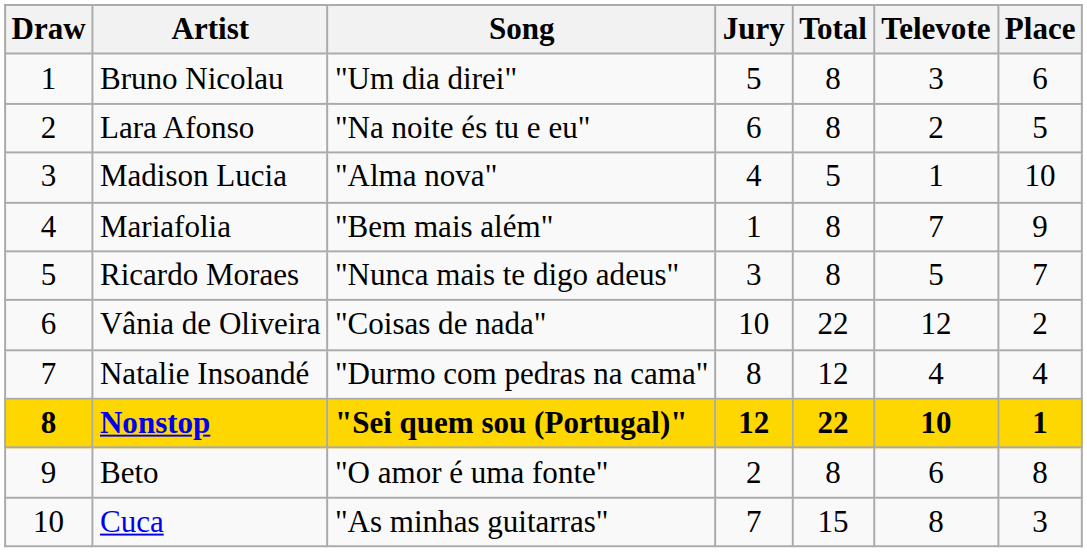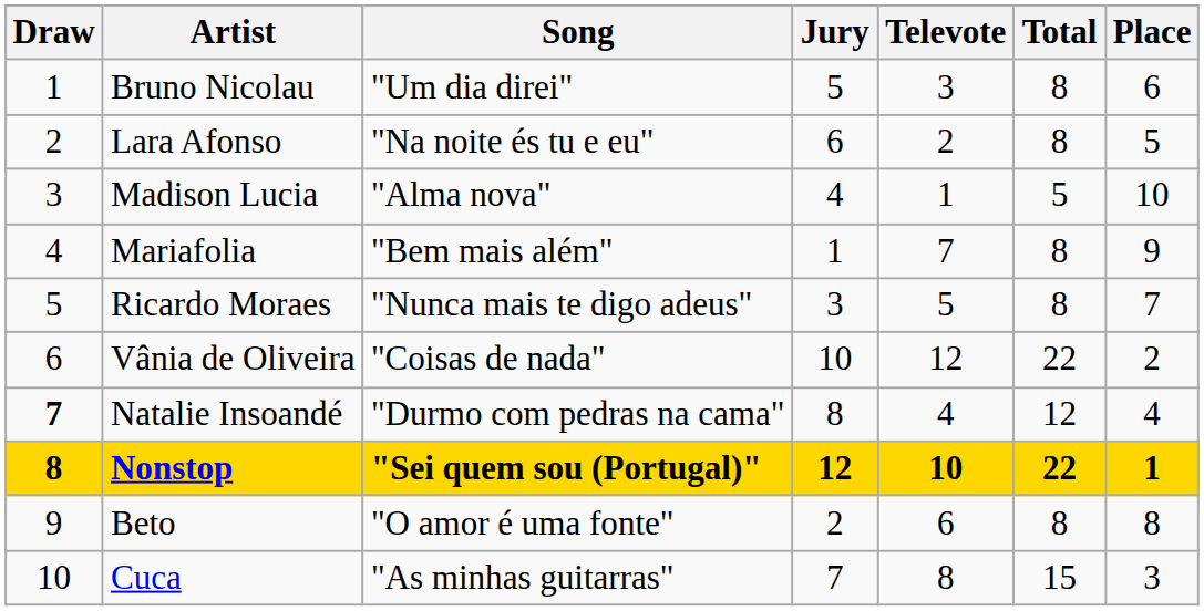 <table class="sortable wikitable" style="margin: 1em auto 1em auto; text-align:center">
 <tr>
 <th>Draw</th>
 <th>Artist</th>
 <th>Song</th>
 <th>Jury</th>
+<th>Televote</th>
 <th>Total</th>
-<th>Televote</th>
 <th>Place</th>
 </tr>
 <tr>
 <td>1</td>
 <td align="left">Bruno Nicolau</td>
 <td align="left">"Um dia direi"</td>
 <td>5</td>
+<td>3</td>
 <td>8</td>
-<td>3</td>
 <td>6</td>
 </tr>
 <tr>
 <td>2</td>
 <td align="left">Lara Afonso</td>
 <td align="left">"Na noite és tu e eu"</td>
 <td>6</td>
+<td>2</td>
 <td>8</td>
-<td>2</td>
 <td>5</td>
 </tr>
 <tr>
 <td>3</td>
 <td align="left">Madison Lucia</td>
 <td align="left">"Alma nova"</td>
 <td>4</td>
+<td>1</td>
 <td>5</td>
-<td>1</td>
 <td>10</td>
 </tr>
 <tr>
 <td>4</td>
 <td align="left">Mariafolia</td>
 <td align="left">"Bem mais além"</td>
 <td>1</td>
+<td>7</td>
 <td>8</td>
-<td>7</td>
 <td>9</td>
 </tr>
 <tr>
 <td>5</td>
 <td align="left">Ricardo Moraes</td>
 <td align="left">"Nunca mais te digo adeus"</td>
 <td>3</td>
+<td>5</td>
 <td>8</td>
-<td>5</td>
 <td>7</td>
 </tr>
 <tr>
 <td>6</td>
 <td align="left">Vânia de Oliveira</td>
 <td align="left">"Coisas de nada"</td>
 <td>10</td>
+<td>12</td>
 <td>22</td>
-<td>12</td>
 <td>2</td>
 </tr>
 <tr>
-<td>7</td>
+<td><strong>7</strong></td>
 <td align="left">Natalie Insoandé</td>
 <td align="left">"Durmo com pedras na cama"</td>
 <td>8</td>
+<td>4</td>
 <td>12</td>
-<td>4</td>
 <td>4</td>
 </tr>
 <tr style="font-weight:bold; background:gold;">
 <td>8</td>
 <td align="left"><a href='#'>Nonstop</a></td>
 <td align="left">"Sei quem sou (Portugal)"</td>
 <td>12</td>
+<td>10</td>
 <td>22</td>
-<td>10</td>
 <td>1</td>
 </tr>
 <tr>
 <td>9</td>
 <td align="left">Beto</td>
 <td align="left">"O amor é uma fonte"</td>
 <td>2</td>
+<td>6</td>
 <td>8</td>
-<td>6</td>
 <td>8</td>
 </tr>
 <tr>
 <td>10</td>
 <td align="left"><a href='#'>Cuca</a></td>
 <td align="left">"As minhas guitarras"</td>
 <td>7</td>
+<td>8</td>
 <td>15</td>
-<td>8</td>
 <td>3</td>
 </tr>
 </table>
